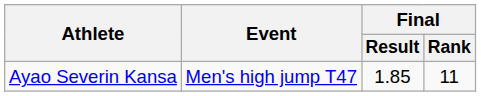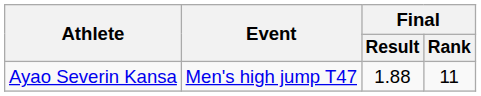 <table class="wikitable" style="text-align: center; font-size:90%">
 <tr>
 <th rowspan="2">Athlete</th>
 <th rowspan="2">Event</th>
 <th colspan="2">Final</th>
 </tr>
 <tr style="font-size:95%">
 <th>Result</th>
 <th>Rank</th>
 </tr>
 <tr>
 <td align=left><a href='#'>Ayao Severin Kansa</a></td>
 <td align=left><a href='#'>Men's high jump T47</a></td>
-<td>1.85</td>
+<td>1.88</td>
 <td>11</td>
 </tr>
 </table>
